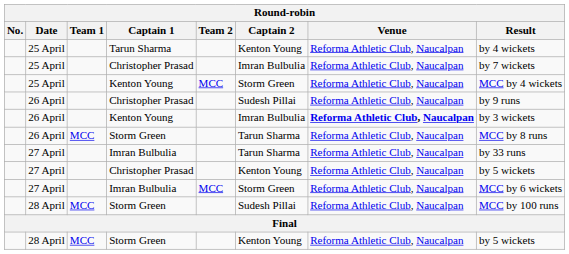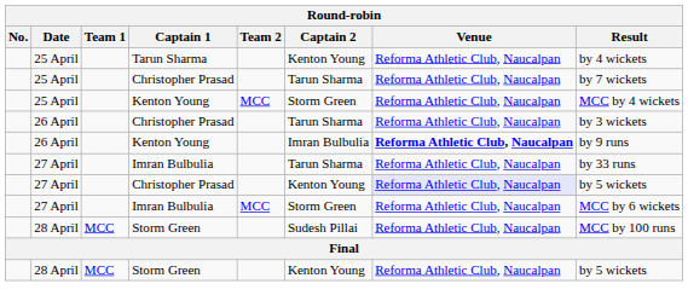 <table class="wikitable">
 <tr>
 <th colspan="8">Round-robin</th>
 </tr>
 <tr>
 <th>No.</th>
 <th>Date</th>
 <th>Team 1</th>
 <th>Captain 1</th>
 <th>Team 2</th>
 <th>Captain 2</th>
 <th>Venue</th>
 <th>Result</th>
 </tr>
 <tr>
 <td></td>
 <td>25 April</td>
 <td></td>
 <td>Tarun Sharma</td>
 <td></td>
 <td>Kenton Young</td>
 <td><a href='#'>Reforma Athletic Club</a>, <a href='#'>Naucalpan</a></td>
 <td> by 4 wickets</td>
 </tr>
 <tr>
 <td></td>
 <td>25 April</td>
 <td></td>
 <td>Christopher Prasad</td>
 <td></td>
-<td>Imran Bulbulia</td>
+<td>Tarun Sharma</td>
 <td><a href='#'>Reforma Athletic Club</a>, <a href='#'>Naucalpan</a></td>
 <td> by 7 wickets</td>
 </tr>
 <tr>
 <td></td>
 <td>25 April</td>
 <td></td>
 <td>Kenton Young</td>
 <td> <a href='#'>MCC</a></td>
 <td>Storm Green</td>
 <td><a href='#'>Reforma Athletic Club</a>, <a href='#'>Naucalpan</a></td>
 <td><a href='#'>MCC</a> by 4 wickets</td>
 </tr>
 <tr>
 <td></td>
 <td>26 April</td>
 <td></td>
 <td>Christopher Prasad</td>
 <td></td>
-<td>Sudesh Pillai</td>
+<td>Tarun Sharma</td>
 <td><a href='#'>Reforma Athletic Club</a>, <a href='#'>Naucalpan</a></td>
-<td> by 9 runs</td>
+<td> by 3 wickets</td>
 </tr>
 <tr>
 <td></td>
 <td>26 April</td>
 <td></td>
 <td>Kenton Young</td>
 <td></td>
 <td>Imran Bulbulia</td>
 <td><strong><a href='#'>Reforma Athletic Club</a>, <a href='#'>Naucalpan</a></strong></td>
-<td> by 3 wickets</td>
-</tr>
-<tr>
-<td></td>
-<td>26 April</td>
-<td> <a href='#'>MCC</a></td>
-<td>Storm Green</td>
-<td></td>
-<td>Tarun Sharma</td>
-<td><a href='#'>Reforma Athletic Club</a>, <a href='#'>Naucalpan</a></td>
-<td><a href='#'>MCC</a> by 8 runs</td>
+<td> by 9 runs</td>
 </tr>
 <tr>
 <td></td>
 <td>27 April</td>
 <td></td>
 <td>Imran Bulbulia</td>
 <td></td>
 <td>Tarun Sharma</td>
 <td><a href='#'>Reforma Athletic Club</a>, <a href='#'>Naucalpan</a></td>
 <td> by 33 runs</td>
 </tr>
 <tr>
 <td></td>
 <td>27 April</td>
 <td></td>
 <td>Christopher Prasad</td>
 <td></td>
 <td>Kenton Young</td>
-<td><a href='#'>Reforma Athletic Club</a>, <a href='#'>Naucalpan</a></td>
+<td style="background: lavender;"><a href='#'>Reforma Athletic Club</a>, <a href='#'>Naucalpan</a></td>
 <td> by 5 wickets</td>
 </tr>
 <tr>
 <td></td>
 <td>27 April</td>
 <td></td>
 <td>Imran Bulbulia</td>
 <td><a href='#'>MCC</a></td>
 <td>Storm Green</td>
 <td><a href='#'>Reforma Athletic Club</a>, <a href='#'>Naucalpan</a></td>
 <td><a href='#'>MCC</a> by 6 wickets</td>
 </tr>
 <tr>
 <td></td>
 <td>28 April</td>
 <td> <a href='#'>MCC</a></td>
 <td>Storm Green</td>
 <td></td>
 <td>Sudesh Pillai</td>
 <td><a href='#'>Reforma Athletic Club</a>, <a href='#'>Naucalpan</a></td>
 <td><a href='#'>MCC</a> by 100 runs</td>
 </tr>
 <tr>
 <th colspan="8">Final</th>
 </tr>
 <tr>
 <td></td>
 <td>28 April</td>
 <td> <a href='#'>MCC</a></td>
 <td>Storm Green</td>
 <td></td>
 <td>Kenton Young</td>
 <td><a href='#'>Reforma Athletic Club</a>, <a href='#'>Naucalpan</a></td>
 <td> by 5 wickets</td>
 </tr>
 </table>
